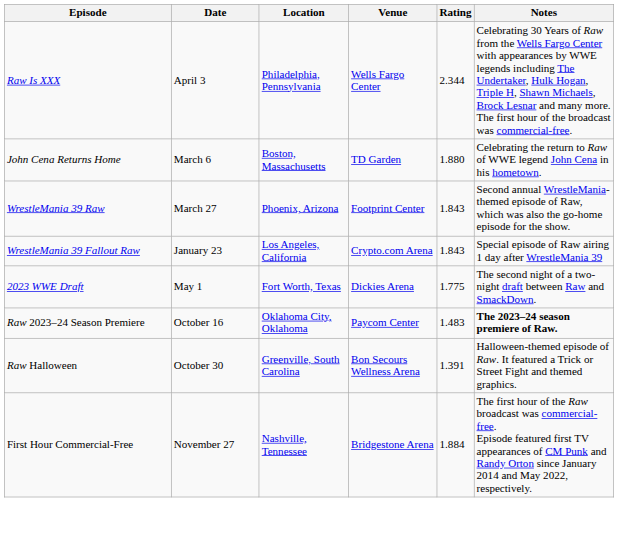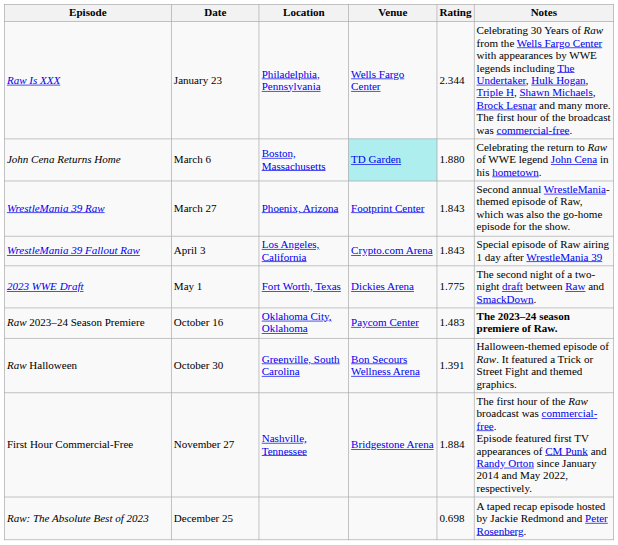 <table class="wikitable plainrowheaders sortable" style="width:100%;">
 <tr>
 <th style="width:29%;">Episode</th>
 <th style="width:15%;">Date</th>
 <th style="width:15%;">Location</th>
 <th style="width:15%;">Venue</th>
 <th style="width:2%;">Rating</th>
 <th style="width:99%;">Notes</th>
 </tr>
 <tr>
 <td><em><a href='#'>Raw Is XXX</a></em></td>
-<td>April 3</td>
+<td>January 23</td>
 <td><a href='#'>Philadelphia, Pennsylvania</a></td>
 <td><a href='#'>Wells Fargo Center</a></td>
 <td>2.344</td>
 <td>Celebrating 30 Years of <em>Raw</em> from the <a href='#'>Wells Fargo Center</a> with appearances by WWE legends including <a href='#'>The Undertaker</a>, <a href='#'>Hulk Hogan</a>, <a href='#'>Triple H</a>, <a href='#'>Shawn Michaels</a>, <a href='#'>Brock Lesnar</a> and many more. The first hour of the broadcast was <a href='#'>commercial-free</a>.</td>
 </tr>
 <tr>
 <td><em>John Cena Returns Home</em></td>
 <td>March 6</td>
 <td><a href='#'>Boston, Massachusetts</a></td>
-<td><a href='#'>TD Garden</a></td>
+<td style="background: paleturquoise;"><a href='#'>TD Garden</a></td>
 <td>1.880</td>
 <td>Celebrating the return to <em>Raw</em> of WWE legend <a href='#'>John Cena</a> in his <a href='#'>hometown</a>.</td>
 </tr>
 <tr>
 <td><em><a href='#'>WrestleMania 39 Raw</a></em></td>
 <td>March 27</td>
 <td><a href='#'>Phoenix, Arizona</a></td>
 <td><a href='#'>Footprint Center</a></td>
 <td>1.843</td>
 <td>Second annual <a href='#'>WrestleMania</a>-themed episode of Raw, which was also the go-home episode for the show.</td>
 </tr>
 <tr>
 <td><em><a href='#'>WrestleMania 39 Fallout Raw</a></em></td>
-<td>January 23</td>
+<td>April 3</td>
 <td><a href='#'>Los Angeles, California</a></td>
 <td><a href='#'>Crypto.com Arena</a></td>
 <td>1.843</td>
 <td>Special episode of Raw airing 1 day after <a href='#'>WrestleMania 39</a></td>
 </tr>
 <tr>
 <td><em><a href='#'>2023 WWE Draft</a></em></td>
 <td>May 1</td>
 <td><a href='#'>Fort Worth, Texas</a></td>
 <td><a href='#'>Dickies Arena</a></td>
 <td>1.775</td>
 <td>The second night of a two-night <a href='#'>draft</a> between <a href='#'>Raw</a> and <a href='#'>SmackDown</a>.</td>
 </tr>
 <tr>
 <td><em>Raw</em> 2023–24 Season Premiere</td>
 <td>October 16</td>
 <td><a href='#'>Oklahoma City, Oklahoma</a></td>
 <td><a href='#'>Paycom Center</a></td>
 <td>1.483</td>
 <td><strong>The 2023–24 season premiere of Raw.</strong></td>
 </tr>
 <tr>
 <td><em>Raw</em> Halloween</td>
 <td>October 30</td>
 <td><a href='#'>Greenville, South Carolina</a></td>
 <td><a href='#'>Bon Secours Wellness Arena</a></td>
 <td>1.391</td>
 <td>Halloween-themed episode of <em>Raw</em>. It featured a Trick or Street Fight and themed graphics.</td>
 </tr>
 <tr>
 <td>First Hour Commercial-Free</td>
 <td>November 27</td>
 <td><a href='#'>Nashville, Tennessee</a></td>
 <td><a href='#'>Bridgestone Arena</a></td>
 <td>1.884</td>
 <td>The first hour of the <em>Raw</em> broadcast was <a href='#'>commercial-free</a>.<br>Episode featured first TV appearances of <a href='#'>CM Punk</a> and <a href='#'>Randy Orton</a> since January 2014 and May 2022, respectively.</td>
 </tr>
+<tr>
+<td><em>Raw: The Absolute Best of 2023</em></td>
+<td>December 25</td>
+<td></td>
+<td></td>
+<td>0.698</td>
+<td>A taped recap episode hosted by Jackie Redmond and <a href='#'>Peter Rosenberg</a>.</td>
+</tr>
 </table>
